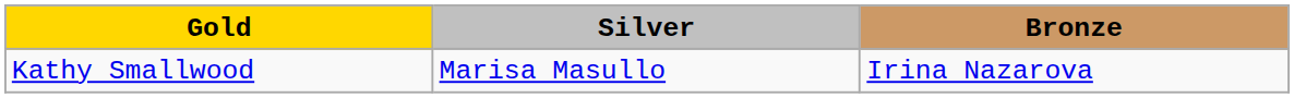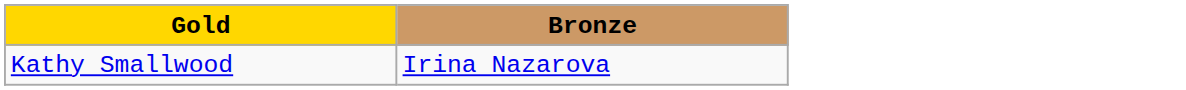 <table class="wikitable" style="text-align:left">
 <tr align="center">
 <td width=200 bgcolor=gold><strong>Gold</strong></td>
-<td width=200 bgcolor=silver><strong>Silver</strong></td>
 <td width=200 bgcolor=CC9966><strong>Bronze</strong></td>
 </tr>
 <tr>
 <td><a href='#'>Kathy Smallwood</a><br><em></em></td>
-<td><a href='#'>Marisa Masullo</a><br><em></em></td>
 <td><a href='#'>Irina Nazarova</a><br><em></em></td>
 </tr>
 </table>
